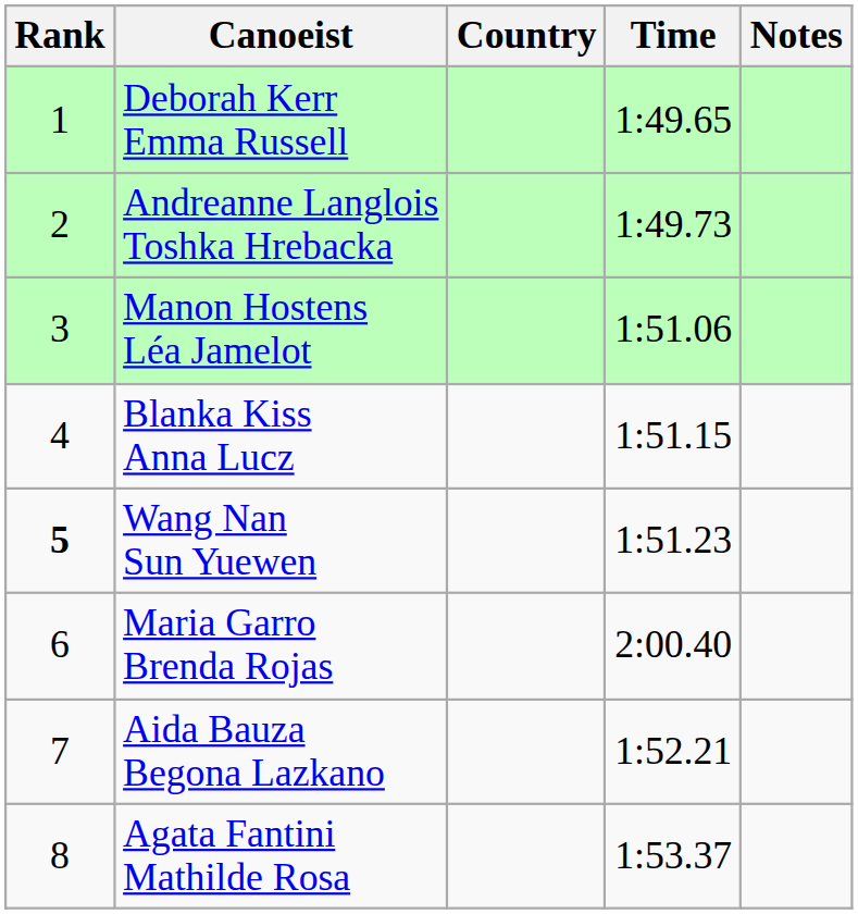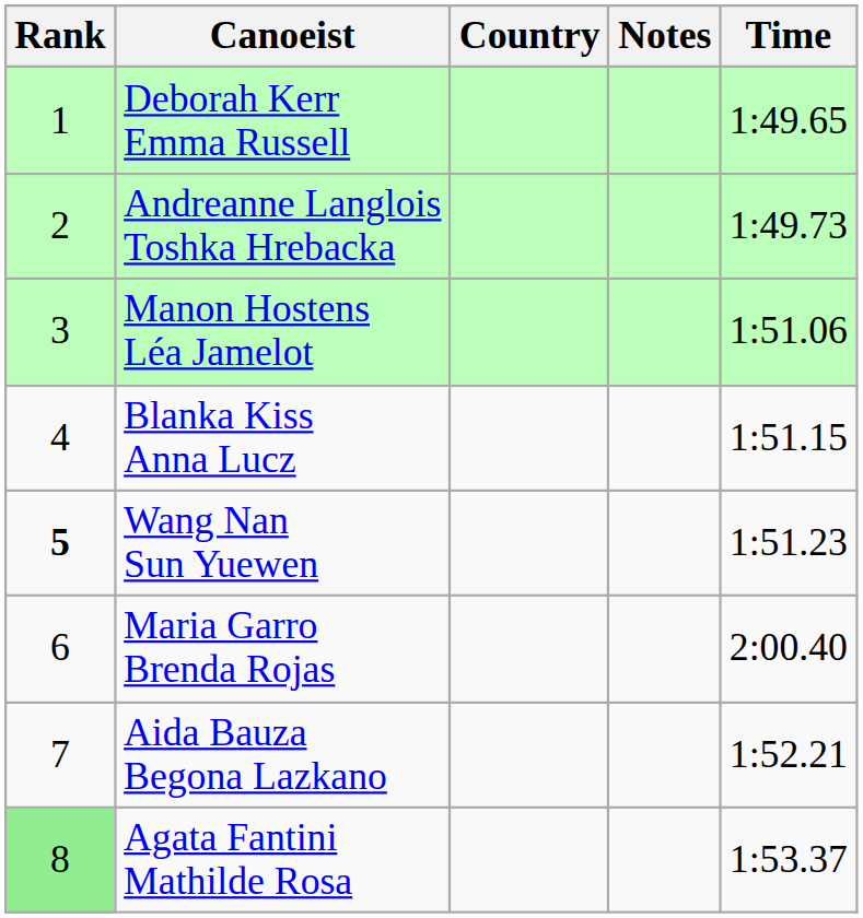 <table class="wikitable" style="text-align:center">
 <tr>
 <th>Rank</th>
 <th>Canoeist</th>
 <th>Country</th>
+<th>Notes</th>
 <th>Time</th>
-<th>Notes</th>
 </tr>
 <tr bgcolor=bbffbb>
 <td>1</td>
 <td align="left"><a href='#'>Deborah Kerr</a><br><a href='#'>Emma Russell</a></td>
 <td align="left"></td>
+<td></td>
 <td>1:49.65</td>
-<td></td>
 </tr>
 <tr bgcolor=bbffbb>
 <td>2</td>
 <td align="left"><a href='#'>Andreanne Langlois</a><br><a href='#'>Toshka Hrebacka</a></td>
 <td align="left"></td>
+<td></td>
 <td>1:49.73</td>
-<td></td>
 </tr>
 <tr bgcolor=bbffbb>
 <td>3</td>
 <td align="left"><a href='#'>Manon Hostens</a><br><a href='#'>Léa Jamelot</a></td>
 <td align="left"></td>
+<td></td>
 <td>1:51.06</td>
-<td></td>
 </tr>
 <tr>
 <td>4</td>
 <td align="left"><a href='#'>Blanka Kiss</a><br><a href='#'>Anna Lucz</a></td>
 <td align="left"></td>
+<td></td>
 <td>1:51.15</td>
-<td></td>
 </tr>
 <tr>
 <td><strong>5</strong></td>
 <td align="left"><a href='#'>Wang Nan</a><br><a href='#'>Sun Yuewen</a></td>
 <td align="left"></td>
+<td></td>
 <td>1:51.23</td>
-<td></td>
 </tr>
 <tr>
 <td>6</td>
 <td align="left"><a href='#'>Maria Garro</a><br><a href='#'>Brenda Rojas</a></td>
 <td align="left"></td>
+<td></td>
 <td>2:00.40</td>
-<td></td>
 </tr>
 <tr>
 <td>7</td>
 <td align="left"><a href='#'>Aida Bauza</a><br><a href='#'>Begona Lazkano</a></td>
 <td align="left"></td>
+<td></td>
 <td>1:52.21</td>
-<td></td>
 </tr>
 <tr>
-<td>8</td>
+<td style="background: lightgreen;">8</td>
 <td align="left"><a href='#'>Agata Fantini</a><br><a href='#'>Mathilde Rosa</a></td>
 <td align="left"></td>
+<td></td>
 <td>1:53.37</td>
-<td></td>
 </tr>
 </table>
